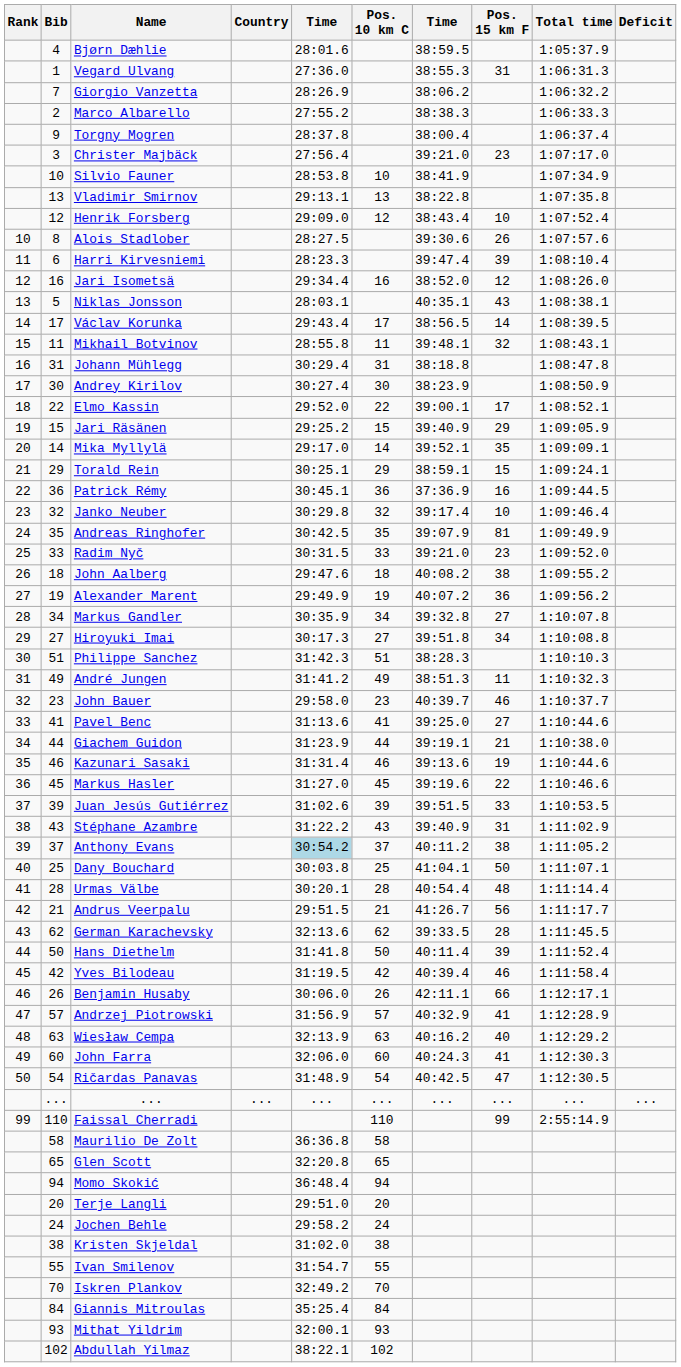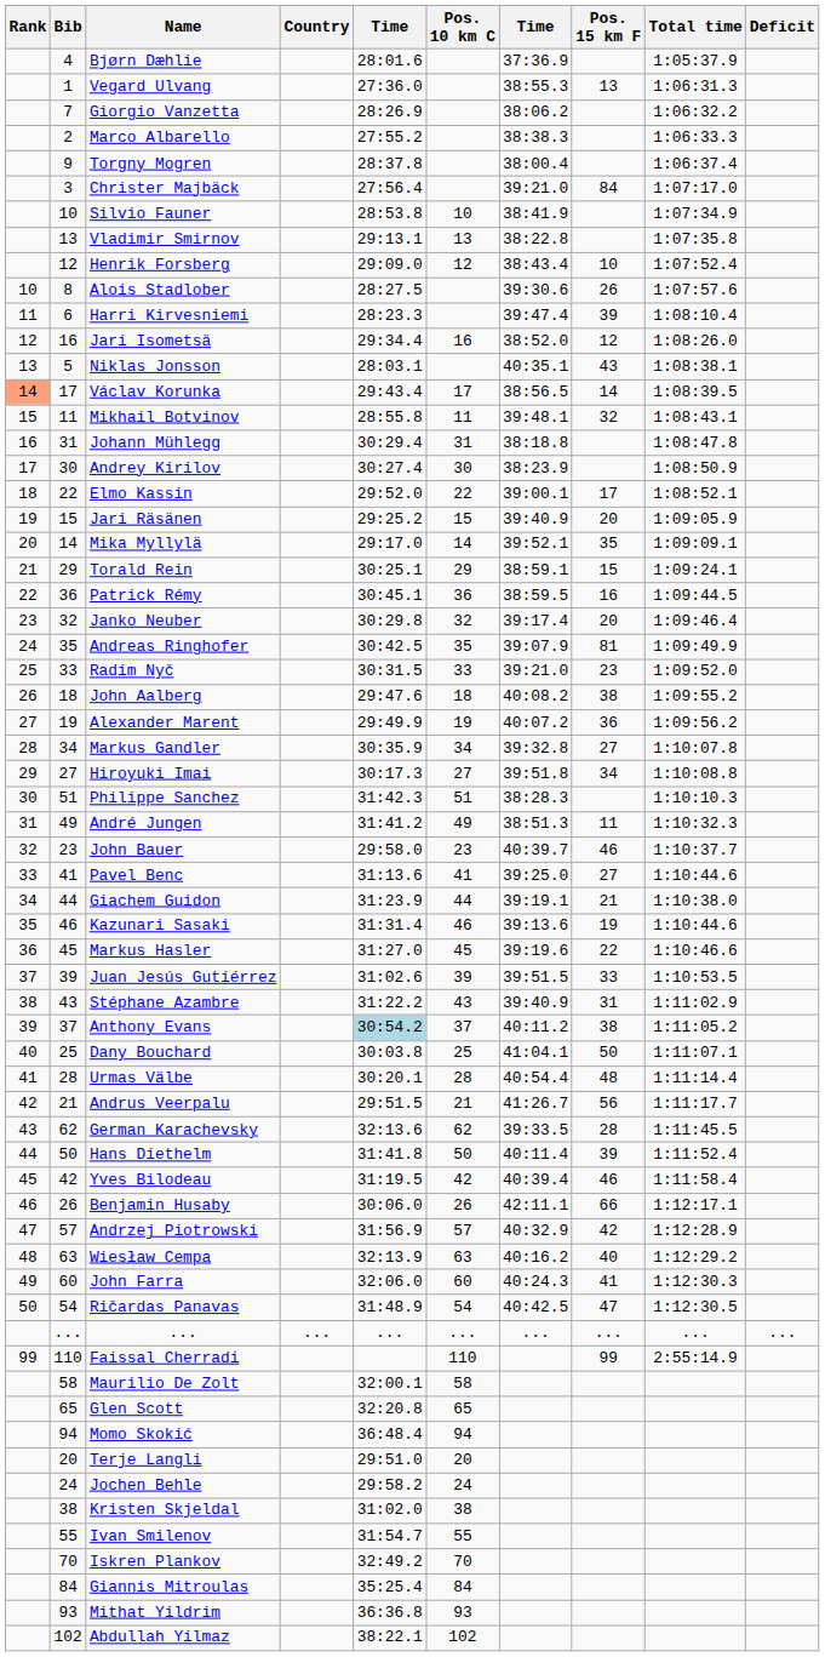 <table class="wikitable sortable" style="text-align:center">
 <tr>
 <th>Rank</th>
 <th>Bib</th>
 <th>Name</th>
 <th>Country</th>
 <th>Time<br></th>
 <th>Pos.<br>10 km C</th>
 <th>Time<br></th>
 <th>Pos.<br>15 km F</th>
 <th>Total time</th>
 <th>Deficit</th>
 </tr>
 <tr>
 <td></td>
 <td>4</td>
 <td align="left"><a href='#'>Bjørn Dæhlie</a></td>
 <td align="left"></td>
 <td>28:01.6</td>
 <td></td>
-<td>38:59.5</td>
+<td>37:36.9</td>
 <td></td>
 <td>1:05:37.9</td>
 <td></td>
 </tr>
 <tr>
 <td></td>
 <td>1</td>
 <td align="left"><a href='#'>Vegard Ulvang</a></td>
 <td align="left"></td>
 <td>27:36.0</td>
 <td></td>
 <td>38:55.3</td>
-<td>31</td>
+<td>13</td>
 <td>1:06:31.3</td>
 <td align=right></td>
 </tr>
 <tr>
 <td></td>
 <td>7</td>
 <td align="left"><a href='#'>Giorgio Vanzetta</a></td>
 <td align="left"></td>
 <td>28:26.9</td>
 <td></td>
 <td>38:06.2</td>
 <td></td>
 <td>1:06:32.2</td>
 <td align=right></td>
 </tr>
 <tr>
 <td></td>
 <td>2</td>
 <td align="left"><a href='#'>Marco Albarello</a></td>
 <td align="left"></td>
 <td>27:55.2</td>
 <td></td>
 <td>38:38.3</td>
 <td></td>
 <td>1:06:33.3</td>
 <td align=right></td>
 </tr>
 <tr>
 <td></td>
 <td>9</td>
 <td align="left"><a href='#'>Torgny Mogren</a></td>
 <td align="left"></td>
 <td>28:37.8</td>
 <td></td>
 <td>38:00.4</td>
 <td></td>
 <td>1:06:37.4</td>
 <td align=right></td>
 </tr>
 <tr>
 <td></td>
 <td>3</td>
 <td align="left"><a href='#'>Christer Majbäck</a></td>
 <td align="left"></td>
 <td>27:56.4</td>
 <td></td>
 <td>39:21.0</td>
-<td>23</td>
+<td>84</td>
 <td>1:07:17.0</td>
 <td align=right></td>
 </tr>
 <tr>
 <td></td>
 <td>10</td>
 <td align="left"><a href='#'>Silvio Fauner</a></td>
 <td align="left"></td>
 <td>28:53.8</td>
 <td>10</td>
 <td>38:41.9</td>
 <td></td>
 <td>1:07:34.9</td>
 <td align=right></td>
 </tr>
 <tr>
 <td></td>
 <td>13</td>
 <td align="left"><a href='#'>Vladimir Smirnov</a></td>
 <td align="left"></td>
 <td>29:13.1</td>
 <td>13</td>
 <td>38:22.8</td>
 <td></td>
 <td>1:07:35.8</td>
 <td align=right></td>
 </tr>
 <tr>
 <td></td>
 <td>12</td>
 <td align="left"><a href='#'>Henrik Forsberg</a></td>
 <td align="left"></td>
 <td>29:09.0</td>
 <td>12</td>
 <td>38:43.4</td>
 <td>10</td>
 <td>1:07:52.4</td>
 <td align=right></td>
 </tr>
 <tr>
 <td>10</td>
 <td>8</td>
 <td align="left"><a href='#'>Alois Stadlober</a></td>
 <td align="left"></td>
 <td>28:27.5</td>
 <td></td>
 <td>39:30.6</td>
 <td>26</td>
 <td>1:07:57.6</td>
 <td align=right></td>
 </tr>
 <tr>
 <td>11</td>
 <td>6</td>
 <td align="left"><a href='#'>Harri Kirvesniemi</a></td>
 <td align="left"></td>
 <td>28:23.3</td>
 <td></td>
 <td>39:47.4</td>
 <td>39</td>
 <td>1:08:10.4</td>
 <td align=right></td>
 </tr>
 <tr>
 <td>12</td>
 <td>16</td>
 <td align="left"><a href='#'>Jari Isometsä</a></td>
 <td align="left"></td>
 <td>29:34.4</td>
 <td>16</td>
 <td>38:52.0</td>
 <td>12</td>
 <td>1:08:26.0</td>
 <td align=right></td>
 </tr>
 <tr>
 <td>13</td>
 <td>5</td>
 <td align="left"><a href='#'>Niklas Jonsson</a></td>
 <td align="left"></td>
 <td>28:03.1</td>
 <td></td>
 <td>40:35.1</td>
 <td>43</td>
 <td>1:08:38.1</td>
 <td align=right></td>
 </tr>
 <tr>
-<td>14</td>
+<td style="background: lightsalmon;">14</td>
 <td>17</td>
 <td align="left"><a href='#'>Václav Korunka</a></td>
 <td align="left"></td>
 <td>29:43.4</td>
 <td>17</td>
 <td>38:56.5</td>
 <td>14</td>
 <td>1:08:39.5</td>
 <td align=right></td>
 </tr>
 <tr>
 <td>15</td>
 <td>11</td>
 <td align="left"><a href='#'>Mikhail Botvinov</a></td>
 <td align="left"></td>
 <td>28:55.8</td>
 <td>11</td>
 <td>39:48.1</td>
 <td>32</td>
 <td>1:08:43.1</td>
 <td align=right></td>
 </tr>
 <tr>
 <td>16</td>
 <td>31</td>
 <td align="left"><a href='#'>Johann Mühlegg</a></td>
 <td align="left"></td>
 <td>30:29.4</td>
 <td>31</td>
 <td>38:18.8</td>
 <td></td>
 <td>1:08:47.8</td>
 <td align=right></td>
 </tr>
 <tr>
 <td>17</td>
 <td>30</td>
 <td align="left"><a href='#'>Andrey Kirilov</a></td>
 <td align="left"></td>
 <td>30:27.4</td>
 <td>30</td>
 <td>38:23.9</td>
 <td></td>
 <td>1:08:50.9</td>
 <td align=right></td>
 </tr>
 <tr>
 <td>18</td>
 <td>22</td>
 <td align="left"><a href='#'>Elmo Kassin</a></td>
 <td align="left"></td>
 <td>29:52.0</td>
 <td>22</td>
 <td>39:00.1</td>
 <td>17</td>
 <td>1:08:52.1</td>
 <td align=right></td>
 </tr>
 <tr>
 <td>19</td>
 <td>15</td>
 <td align="left"><a href='#'>Jari Räsänen</a></td>
 <td align="left"></td>
 <td>29:25.2</td>
 <td>15</td>
 <td>39:40.9</td>
-<td>29</td>
+<td>20</td>
 <td>1:09:05.9</td>
 <td align=right></td>
 </tr>
 <tr>
 <td>20</td>
 <td>14</td>
 <td align="left"><a href='#'>Mika Myllylä</a></td>
 <td align="left"></td>
 <td>29:17.0</td>
 <td>14</td>
 <td>39:52.1</td>
 <td>35</td>
 <td>1:09:09.1</td>
 <td align=right></td>
 </tr>
 <tr>
 <td>21</td>
 <td>29</td>
 <td align="left"><a href='#'>Torald Rein</a></td>
 <td align="left"></td>
 <td>30:25.1</td>
 <td>29</td>
 <td>38:59.1</td>
 <td>15</td>
 <td>1:09:24.1</td>
 <td align=right></td>
 </tr>
 <tr>
 <td>22</td>
 <td>36</td>
 <td align="left"><a href='#'>Patrick Rémy</a></td>
 <td align="left"></td>
 <td>30:45.1</td>
 <td>36</td>
-<td>37:36.9</td>
+<td>38:59.5</td>
 <td>16</td>
 <td>1:09:44.5</td>
 <td align=right></td>
 </tr>
 <tr>
 <td>23</td>
 <td>32</td>
 <td align="left"><a href='#'>Janko Neuber</a></td>
 <td align="left"></td>
 <td>30:29.8</td>
 <td>32</td>
 <td>39:17.4</td>
-<td>10</td>
+<td>20</td>
 <td>1:09:46.4</td>
 <td align=right></td>
 </tr>
 <tr>
 <td>24</td>
 <td>35</td>
 <td align="left"><a href='#'>Andreas Ringhofer</a></td>
 <td align="left"></td>
 <td>30:42.5</td>
 <td>35</td>
 <td>39:07.9</td>
 <td>81</td>
 <td>1:09:49.9</td>
 <td align=right></td>
 </tr>
 <tr>
 <td>25</td>
 <td>33</td>
 <td align="left"><a href='#'>Radim Nyč</a></td>
 <td align="left"></td>
 <td>30:31.5</td>
 <td>33</td>
 <td>39:21.0</td>
 <td>23</td>
 <td>1:09:52.0</td>
 <td align=right></td>
 </tr>
 <tr>
 <td>26</td>
 <td>18</td>
 <td align="left"><a href='#'>John Aalberg</a></td>
 <td align="left"></td>
 <td>29:47.6</td>
 <td>18</td>
 <td>40:08.2</td>
 <td>38</td>
 <td>1:09:55.2</td>
 <td align=right></td>
 </tr>
 <tr>
 <td>27</td>
 <td>19</td>
 <td align="left"><a href='#'>Alexander Marent</a></td>
 <td align="left"></td>
 <td>29:49.9</td>
 <td>19</td>
 <td>40:07.2</td>
 <td>36</td>
 <td>1:09:56.2</td>
 <td align=right></td>
 </tr>
 <tr>
 <td>28</td>
 <td>34</td>
 <td align="left"><a href='#'>Markus Gandler</a></td>
 <td align="left"></td>
 <td>30:35.9</td>
 <td>34</td>
 <td>39:32.8</td>
 <td>27</td>
 <td>1:10:07.8</td>
 <td align=right></td>
 </tr>
 <tr>
 <td>29</td>
 <td>27</td>
 <td align="left"><a href='#'>Hiroyuki Imai</a></td>
 <td align="left"></td>
 <td>30:17.3</td>
 <td>27</td>
 <td>39:51.8</td>
 <td>34</td>
 <td>1:10:08.8</td>
 <td align=right></td>
 </tr>
 <tr>
 <td>30</td>
 <td>51</td>
 <td align="left"><a href='#'>Philippe Sanchez</a></td>
 <td align="left"></td>
 <td>31:42.3</td>
 <td>51</td>
 <td>38:28.3</td>
 <td></td>
 <td>1:10:10.3</td>
 <td align=right></td>
 </tr>
 <tr>
 <td>31</td>
 <td>49</td>
 <td align="left"><a href='#'>André Jungen</a></td>
 <td align="left"></td>
 <td>31:41.2</td>
 <td>49</td>
 <td>38:51.3</td>
 <td>11</td>
 <td>1:10:32.3</td>
 <td align=right></td>
 </tr>
 <tr>
 <td>32</td>
 <td>23</td>
 <td align="left"><a href='#'>John Bauer</a></td>
 <td align="left"></td>
 <td>29:58.0</td>
 <td>23</td>
 <td>40:39.7</td>
 <td>46</td>
 <td>1:10:37.7</td>
 <td align=right></td>
 </tr>
 <tr>
 <td>33</td>
 <td>41</td>
 <td align="left"><a href='#'>Pavel Benc</a></td>
 <td align="left"></td>
 <td>31:13.6</td>
 <td>41</td>
 <td>39:25.0</td>
 <td>27</td>
 <td>1:10:44.6</td>
 <td align=right></td>
 </tr>
 <tr>
 <td>34</td>
 <td>44</td>
 <td align="left"><a href='#'>Giachem Guidon</a></td>
 <td align="left"></td>
 <td>31:23.9</td>
 <td>44</td>
 <td>39:19.1</td>
 <td>21</td>
 <td>1:10:38.0</td>
 <td align=right></td>
 </tr>
 <tr>
 <td>35</td>
 <td>46</td>
 <td align="left"><a href='#'>Kazunari Sasaki</a></td>
 <td align="left"></td>
 <td>31:31.4</td>
 <td>46</td>
 <td>39:13.6</td>
 <td>19</td>
 <td>1:10:44.6</td>
 <td align=right></td>
 </tr>
 <tr>
 <td>36</td>
 <td>45</td>
 <td align="left"><a href='#'>Markus Hasler</a></td>
 <td align="left"></td>
 <td>31:27.0</td>
 <td>45</td>
 <td>39:19.6</td>
 <td>22</td>
 <td>1:10:46.6</td>
 <td align=right></td>
 </tr>
 <tr>
 <td>37</td>
 <td>39</td>
 <td align="left"><a href='#'>Juan Jesús Gutiérrez</a></td>
 <td align="left"></td>
 <td>31:02.6</td>
 <td>39</td>
 <td>39:51.5</td>
 <td>33</td>
 <td>1:10:53.5</td>
 <td align=right></td>
 </tr>
 <tr>
 <td>38</td>
 <td>43</td>
 <td align="left"><a href='#'>Stéphane Azambre</a></td>
 <td align="left"></td>
 <td>31:22.2</td>
 <td>43</td>
 <td>39:40.9</td>
 <td>31</td>
 <td>1:11:02.9</td>
 <td align=right></td>
 </tr>
 <tr>
 <td>39</td>
 <td>37</td>
 <td align="left"><a href='#'>Anthony Evans</a></td>
 <td align="left"></td>
 <td style="background: lightblue;">30:54.2</td>
 <td>37</td>
 <td>40:11.2</td>
 <td>38</td>
 <td>1:11:05.2</td>
 <td align=right></td>
 </tr>
 <tr>
 <td>40</td>
 <td>25</td>
 <td align="left"><a href='#'>Dany Bouchard</a></td>
 <td align="left"></td>
 <td>30:03.8</td>
 <td>25</td>
 <td>41:04.1</td>
 <td>50</td>
 <td>1:11:07.1</td>
 <td align=right></td>
 </tr>
 <tr>
 <td>41</td>
 <td>28</td>
 <td align="left"><a href='#'>Urmas Välbe</a></td>
 <td align="left"></td>
 <td>30:20.1</td>
 <td>28</td>
 <td>40:54.4</td>
 <td>48</td>
 <td>1:11:14.4</td>
 <td align=right></td>
 </tr>
 <tr>
 <td>42</td>
 <td>21</td>
 <td align="left"><a href='#'>Andrus Veerpalu</a></td>
 <td align="left"></td>
 <td>29:51.5</td>
 <td>21</td>
 <td>41:26.7</td>
 <td>56</td>
 <td>1:11:17.7</td>
 <td align=right></td>
 </tr>
 <tr>
 <td>43</td>
 <td>62</td>
 <td align="left"><a href='#'>German Karachevsky</a></td>
 <td align="left"></td>
 <td>32:13.6</td>
 <td>62</td>
 <td>39:33.5</td>
 <td>28</td>
 <td>1:11:45.5</td>
 <td align=right></td>
 </tr>
 <tr>
 <td>44</td>
 <td>50</td>
 <td align="left"><a href='#'>Hans Diethelm</a></td>
 <td align="left"></td>
 <td>31:41.8</td>
 <td>50</td>
 <td>40:11.4</td>
 <td>39</td>
 <td>1:11:52.4</td>
 <td align=right></td>
 </tr>
 <tr>
 <td>45</td>
 <td>42</td>
 <td align="left"><a href='#'>Yves Bilodeau</a></td>
 <td align="left"></td>
 <td>31:19.5</td>
 <td>42</td>
 <td>40:39.4</td>
 <td>46</td>
 <td>1:11:58.4</td>
 <td align=right></td>
 </tr>
 <tr>
 <td>46</td>
 <td>26</td>
 <td align="left"><a href='#'>Benjamin Husaby</a></td>
 <td align="left"></td>
 <td>30:06.0</td>
 <td>26</td>
 <td>42:11.1</td>
 <td>66</td>
 <td>1:12:17.1</td>
 <td align=right></td>
 </tr>
 <tr>
 <td>47</td>
 <td>57</td>
 <td align="left"><a href='#'>Andrzej Piotrowski</a></td>
 <td align="left"></td>
 <td>31:56.9</td>
 <td>57</td>
 <td>40:32.9</td>
-<td>41</td>
+<td>42</td>
 <td>1:12:28.9</td>
 <td align=right></td>
 </tr>
 <tr>
 <td>48</td>
 <td>63</td>
 <td align="left"><a href='#'>Wiesław Cempa</a></td>
 <td align="left"></td>
 <td>32:13.9</td>
 <td>63</td>
 <td>40:16.2</td>
 <td>40</td>
 <td>1:12:29.2</td>
 <td align=right></td>
 </tr>
 <tr>
 <td>49</td>
 <td>60</td>
 <td align="left"><a href='#'>John Farra</a></td>
 <td align="left"></td>
 <td>32:06.0</td>
 <td>60</td>
 <td>40:24.3</td>
 <td>41</td>
 <td>1:12:30.3</td>
 <td align=right></td>
 </tr>
 <tr>
 <td>50</td>
 <td>54</td>
 <td align="left"><a href='#'>Ričardas Panavas</a></td>
 <td align="left"></td>
 <td>31:48.9</td>
 <td>54</td>
 <td>40:42.5</td>
 <td>47</td>
 <td>1:12:30.5</td>
 <td align=right></td>
 </tr>
 <tr>
 <td></td>
 <td>...</td>
 <td>...</td>
 <td>...</td>
 <td>...</td>
 <td>...</td>
 <td>...</td>
 <td>...</td>
 <td>...</td>
 <td>...</td>
 </tr>
 <tr>
 <td>99</td>
 <td>110</td>
 <td align="left"><a href='#'>Faissal Cherradi</a></td>
 <td align="left"></td>
 <td></td>
 <td>110</td>
 <td></td>
 <td>99</td>
 <td>2:55:14.9</td>
 <td align=right></td>
 </tr>
 <tr>
 <td></td>
 <td>58</td>
 <td align="left"><a href='#'>Maurilio De Zolt</a></td>
 <td align="left"></td>
-<td>36:36.8</td>
+<td>32:00.1</td>
 <td>58</td>
 <td></td>
 <td></td>
 <td></td>
 <td></td>
 </tr>
 <tr>
 <td></td>
 <td>65</td>
 <td align="left"><a href='#'>Glen Scott</a></td>
 <td align="left"></td>
 <td>32:20.8</td>
 <td>65</td>
 <td></td>
 <td></td>
 <td></td>
 <td></td>
 </tr>
 <tr>
 <td></td>
 <td>94</td>
 <td align="left"><a href='#'>Momo Skokić</a></td>
 <td align="left"></td>
 <td>36:48.4</td>
 <td>94</td>
 <td></td>
 <td></td>
 <td></td>
 <td></td>
 </tr>
 <tr>
 <td></td>
 <td>20</td>
 <td align="left"><a href='#'>Terje Langli</a></td>
 <td align="left"></td>
 <td>29:51.0</td>
 <td>20</td>
 <td></td>
 <td></td>
 <td></td>
 <td></td>
 </tr>
 <tr>
 <td></td>
 <td>24</td>
 <td align="left"><a href='#'>Jochen Behle</a></td>
 <td align="left"></td>
 <td>29:58.2</td>
 <td>24</td>
 <td></td>
 <td></td>
 <td></td>
 <td></td>
 </tr>
 <tr>
 <td></td>
 <td>38</td>
 <td align="left"><a href='#'>Kristen Skjeldal</a></td>
 <td align="left"></td>
 <td>31:02.0</td>
 <td>38</td>
 <td></td>
 <td></td>
 <td></td>
 <td></td>
 </tr>
 <tr>
 <td></td>
 <td>55</td>
 <td align="left"><a href='#'>Ivan Smilenov</a></td>
 <td align="left"></td>
 <td>31:54.7</td>
 <td>55</td>
 <td></td>
 <td></td>
 <td></td>
 <td></td>
 </tr>
 <tr>
 <td></td>
 <td>70</td>
 <td align="left"><a href='#'>Iskren Plankov</a></td>
 <td align="left"></td>
 <td>32:49.2</td>
 <td>70</td>
 <td></td>
 <td></td>
 <td></td>
 <td></td>
 </tr>
 <tr>
 <td></td>
 <td>84</td>
 <td align="left"><a href='#'>Giannis Mitroulas</a></td>
 <td align="left"></td>
 <td>35:25.4</td>
 <td>84</td>
 <td></td>
 <td></td>
 <td></td>
 <td></td>
 </tr>
 <tr>
 <td></td>
 <td>93</td>
 <td align="left"><a href='#'>Mithat Yildrim</a></td>
 <td align="left"></td>
-<td>32:00.1</td>
+<td>36:36.8</td>
 <td>93</td>
 <td></td>
 <td></td>
 <td></td>
 <td></td>
 </tr>
 <tr>
 <td></td>
 <td>102</td>
 <td align="left"><a href='#'>Abdullah Yilmaz</a></td>
 <td align="left"></td>
 <td>38:22.1</td>
 <td>102</td>
 <td></td>
 <td></td>
 <td></td>
 <td></td>
 </tr>
 </table>
